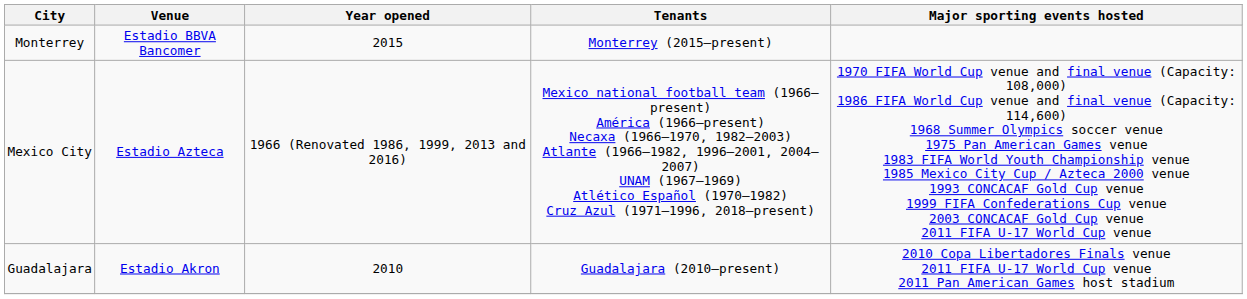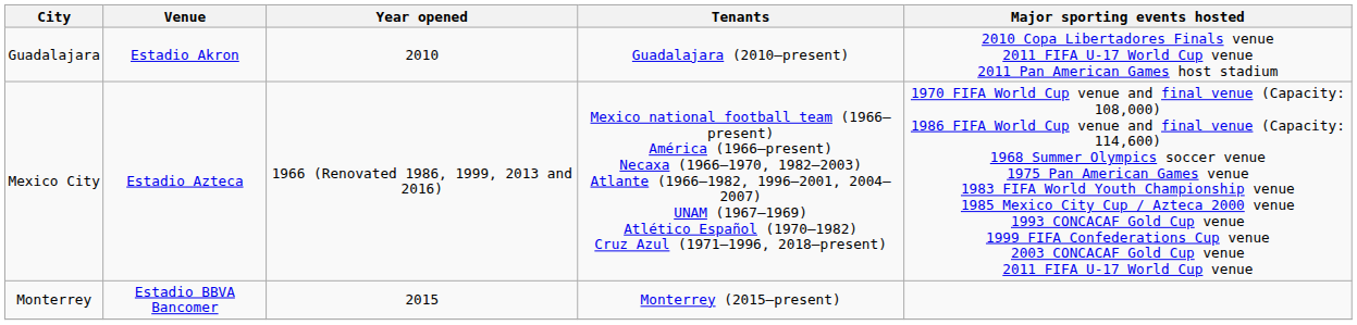 <table class="wikitable collapsible collapsed" width=100%>
 <tr align=center>
 <th>City</th>
 <th>Venue</th>
 <th>Year opened</th>
 <th>Tenants</th>
 <th>Major sporting events hosted</th>
 </tr>
 <tr align=center>
-<td>Monterrey</td>
-<td><a href='#'>Estadio BBVA Bancomer</a></td>
-<td>2015</td>
-<td><a href='#'>Monterrey</a> (2015–present)</td>
-<td></td>
+<td>Guadalajara</td>
+<td><a href='#'>Estadio Akron</a></td>
+<td>2010</td>
+<td><a href='#'>Guadalajara</a> (2010–present)</td>
+<td><a href='#'>2010 Copa Libertadores Finals</a> venue<br><a href='#'>2011 FIFA U-17 World Cup</a> venue<br><a href='#'>2011 Pan American Games</a> host stadium</td>
 </tr>
 <tr align=center>
 <td>Mexico City</td>
 <td><a href='#'>Estadio Azteca</a></td>
 <td>1966 (Renovated 1986, 1999, 2013 and 2016)</td>
 <td><a href='#'>Mexico national football team</a> (1966–present)<br><a href='#'>América</a> (1966–present)<br><a href='#'>Necaxa</a> (1966–1970, 1982–2003)<br><a href='#'>Atlante</a> (1966–1982, 1996–2001, 2004–2007)<br><a href='#'>UNAM</a> (1967–1969)<br><a href='#'>Atlético Español</a> (1970–1982)<br><a href='#'>Cruz Azul</a> (1971–1996, 2018–present)</td>
 <td><a href='#'>1970 FIFA World Cup</a> venue and <a href='#'>final venue</a> (Capacity: 108,000)<br><a href='#'>1986 FIFA World Cup</a> venue and <a href='#'>final venue</a> (Capacity: 114,600)<br><a href='#'>1968 Summer Olympics</a> soccer venue<br><a href='#'>1975 Pan American Games</a> venue<br><a href='#'>1983 FIFA World Youth Championship</a> venue<br><a href='#'>1985 Mexico City Cup / Azteca 2000</a> venue<br><a href='#'>1993 CONCACAF Gold Cup</a> venue<br><a href='#'>1999 FIFA Confederations Cup</a> venue<br><a href='#'>2003 CONCACAF Gold Cup</a> venue<br><a href='#'>2011 FIFA U-17 World Cup</a> venue</td>
 </tr>
 <tr align=center>
-<td>Guadalajara</td>
-<td><a href='#'>Estadio Akron</a></td>
-<td>2010</td>
-<td><a href='#'>Guadalajara</a> (2010–present)</td>
-<td><a href='#'>2010 Copa Libertadores Finals</a> venue<br><a href='#'>2011 FIFA U-17 World Cup</a> venue<br><a href='#'>2011 Pan American Games</a> host stadium</td>
+<td>Monterrey</td>
+<td><a href='#'>Estadio BBVA Bancomer</a></td>
+<td>2015</td>
+<td><a href='#'>Monterrey</a> (2015–present)</td>
+<td></td>
 </tr>
 <tr align=center>
 </tr>
 </table>
